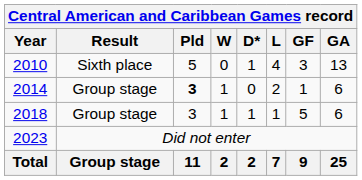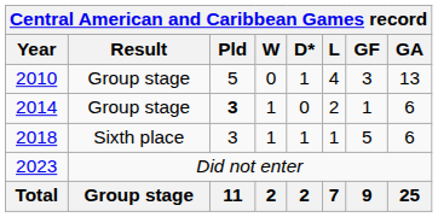 <table class="wikitable" style="text-align: center;">
 <tr>
 <th colspan=8><a href='#'>Central American and Caribbean Games</a> record</th>
 </tr>
 <tr>
 <th>Year</th>
 <th>Result</th>
 <th>Pld</th>
 <th>W</th>
 <th>D*</th>
 <th>L</th>
 <th>GF</th>
 <th>GA</th>
 </tr>
 <tr>
 <td> <a href='#'>2010</a></td>
-<td>Sixth place</td>
+<td>Group stage</td>
 <td>5</td>
 <td>0</td>
 <td>1</td>
 <td>4</td>
 <td>3</td>
 <td>13</td>
 </tr>
 <tr>
 <td> <a href='#'>2014</a></td>
 <td>Group stage</td>
 <td><strong>3</strong></td>
 <td>1</td>
 <td>0</td>
 <td>2</td>
 <td>1</td>
 <td>6</td>
 </tr>
 <tr>
 <td> <a href='#'>2018</a></td>
-<td>Group stage</td>
+<td>Sixth place</td>
 <td>3</td>
 <td>1</td>
 <td>1</td>
 <td>1</td>
 <td>5</td>
 <td>6</td>
 </tr>
 <tr>
 <td> <a href='#'>2023</a></td>
 <td colspan=8><em>Did not enter</em></td>
 </tr>
 <tr>
 <th>Total</th>
 <th>Group stage</th>
 <th>11</th>
 <th>2</th>
 <th>2</th>
 <th>7</th>
 <th>9</th>
 <th>25</th>
 </tr>
 </table>
